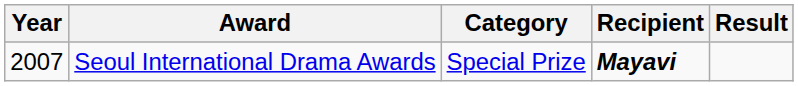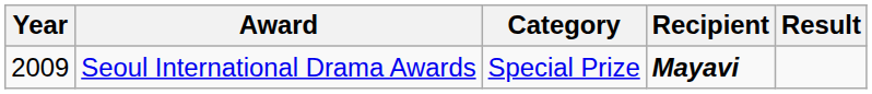 <table class="wikitable">
 <tr>
 <th>Year</th>
 <th>Award</th>
 <th>Category</th>
 <th>Recipient</th>
 <th>Result</th>
 </tr>
 <tr>
-<td>2007</td>
+<td>2009</td>
 <td><a href='#'>Seoul International Drama Awards</a></td>
 <td><a href='#'>Special Prize</a></td>
 <td><strong><em>Mayavi</em></strong></td>
 <td></td>
 </tr>
 </table>
